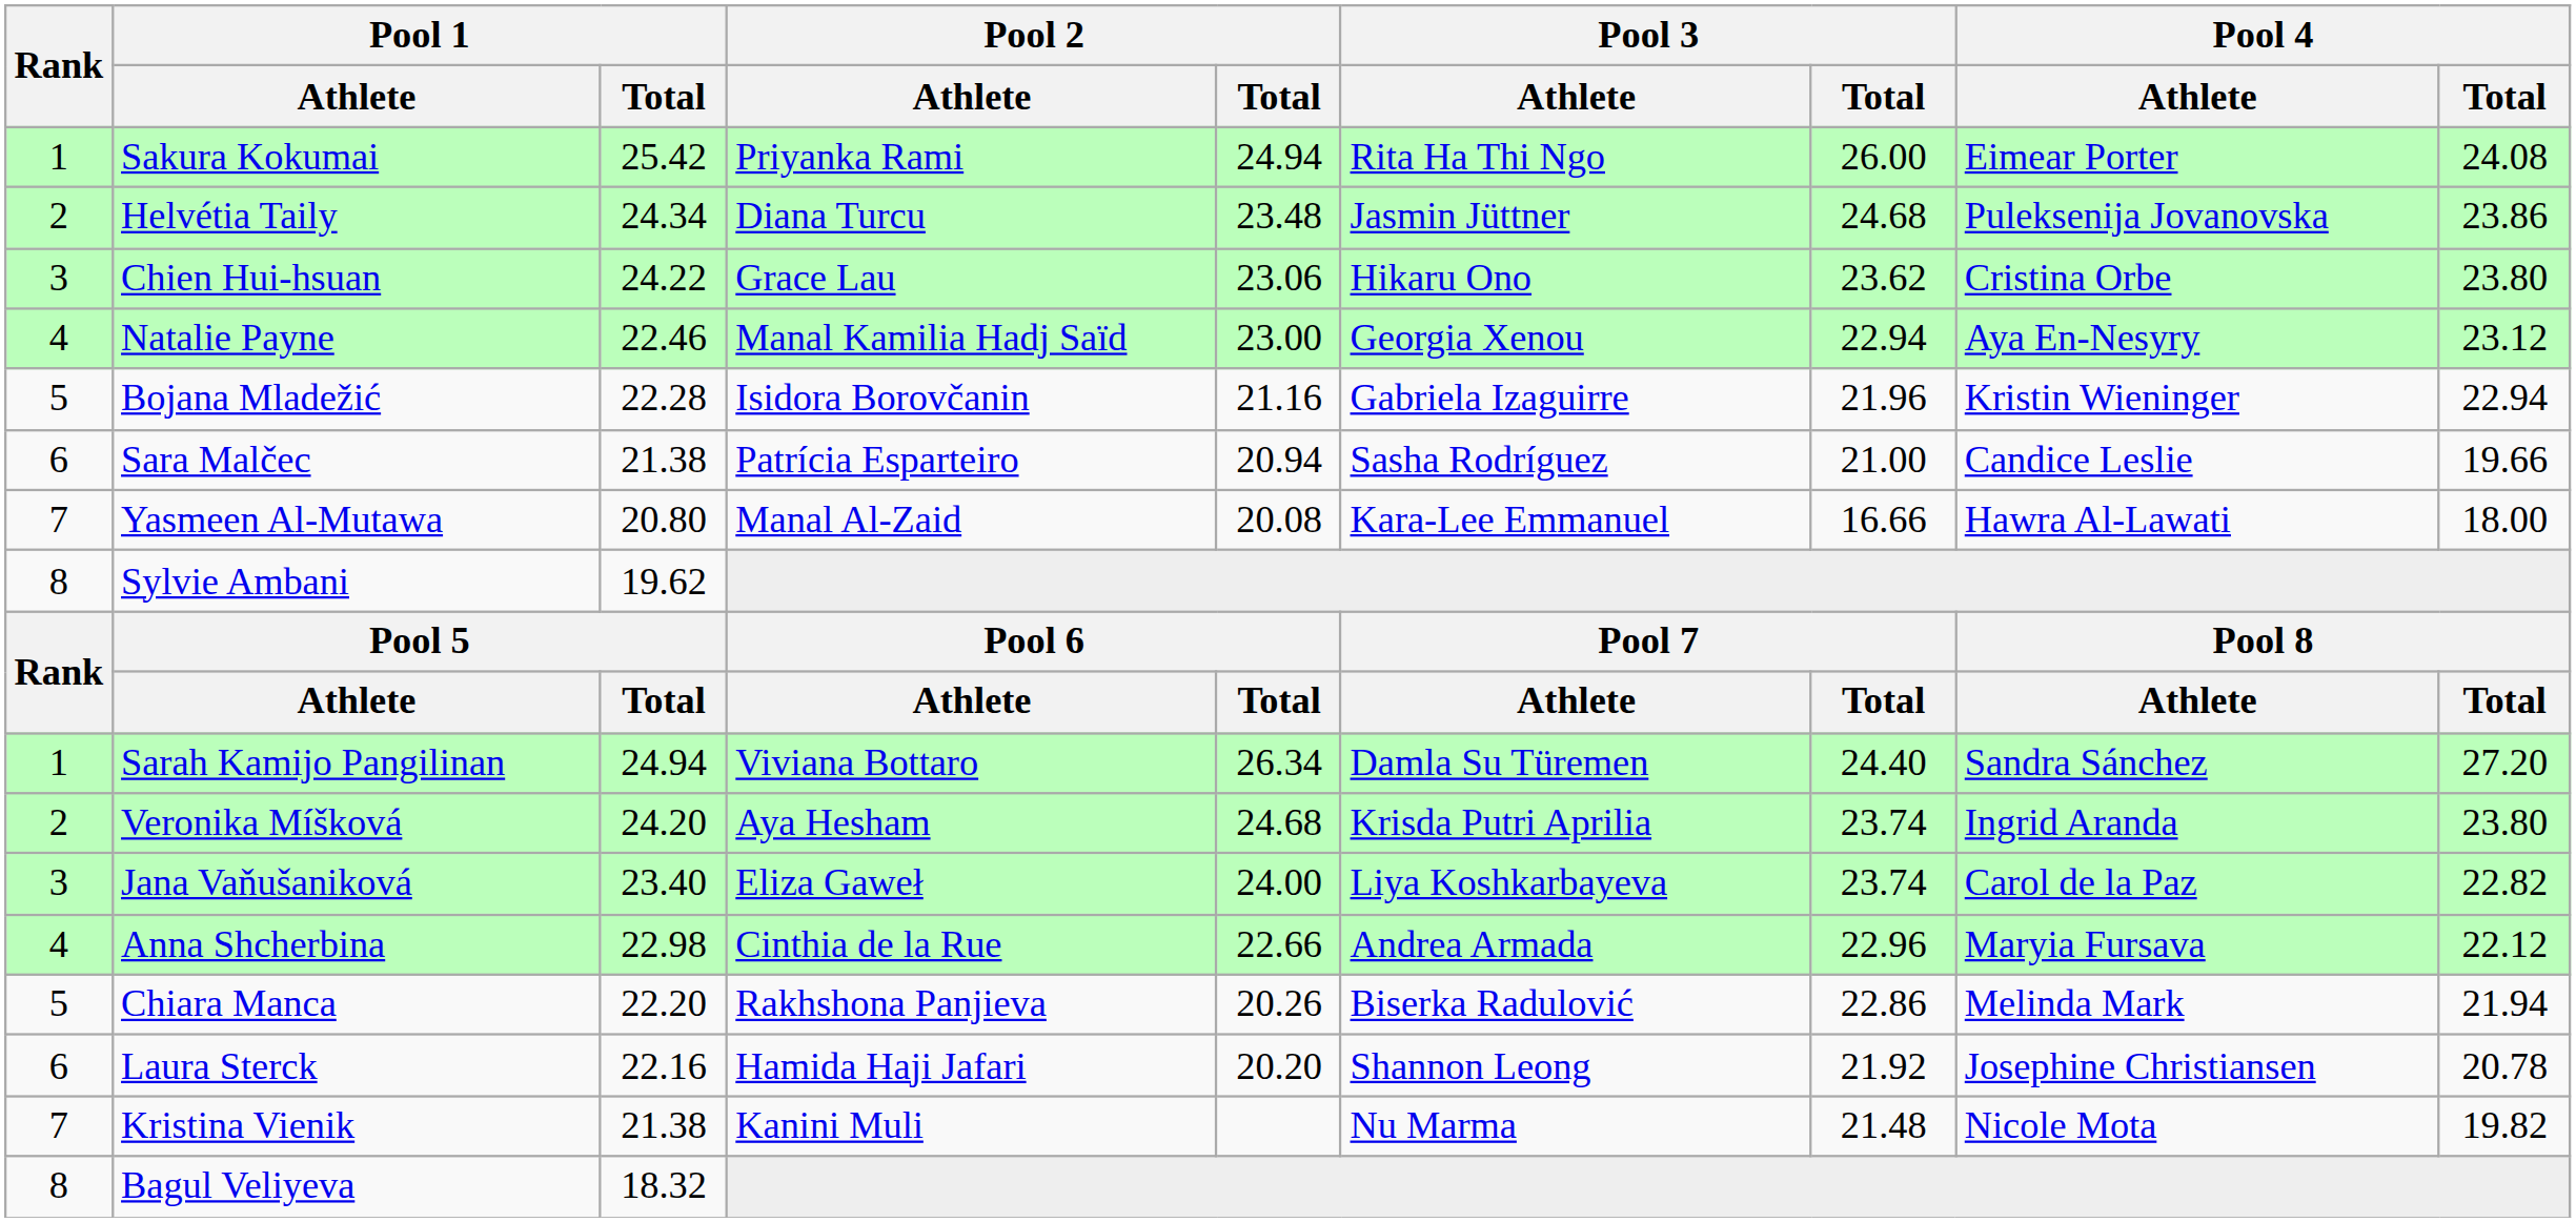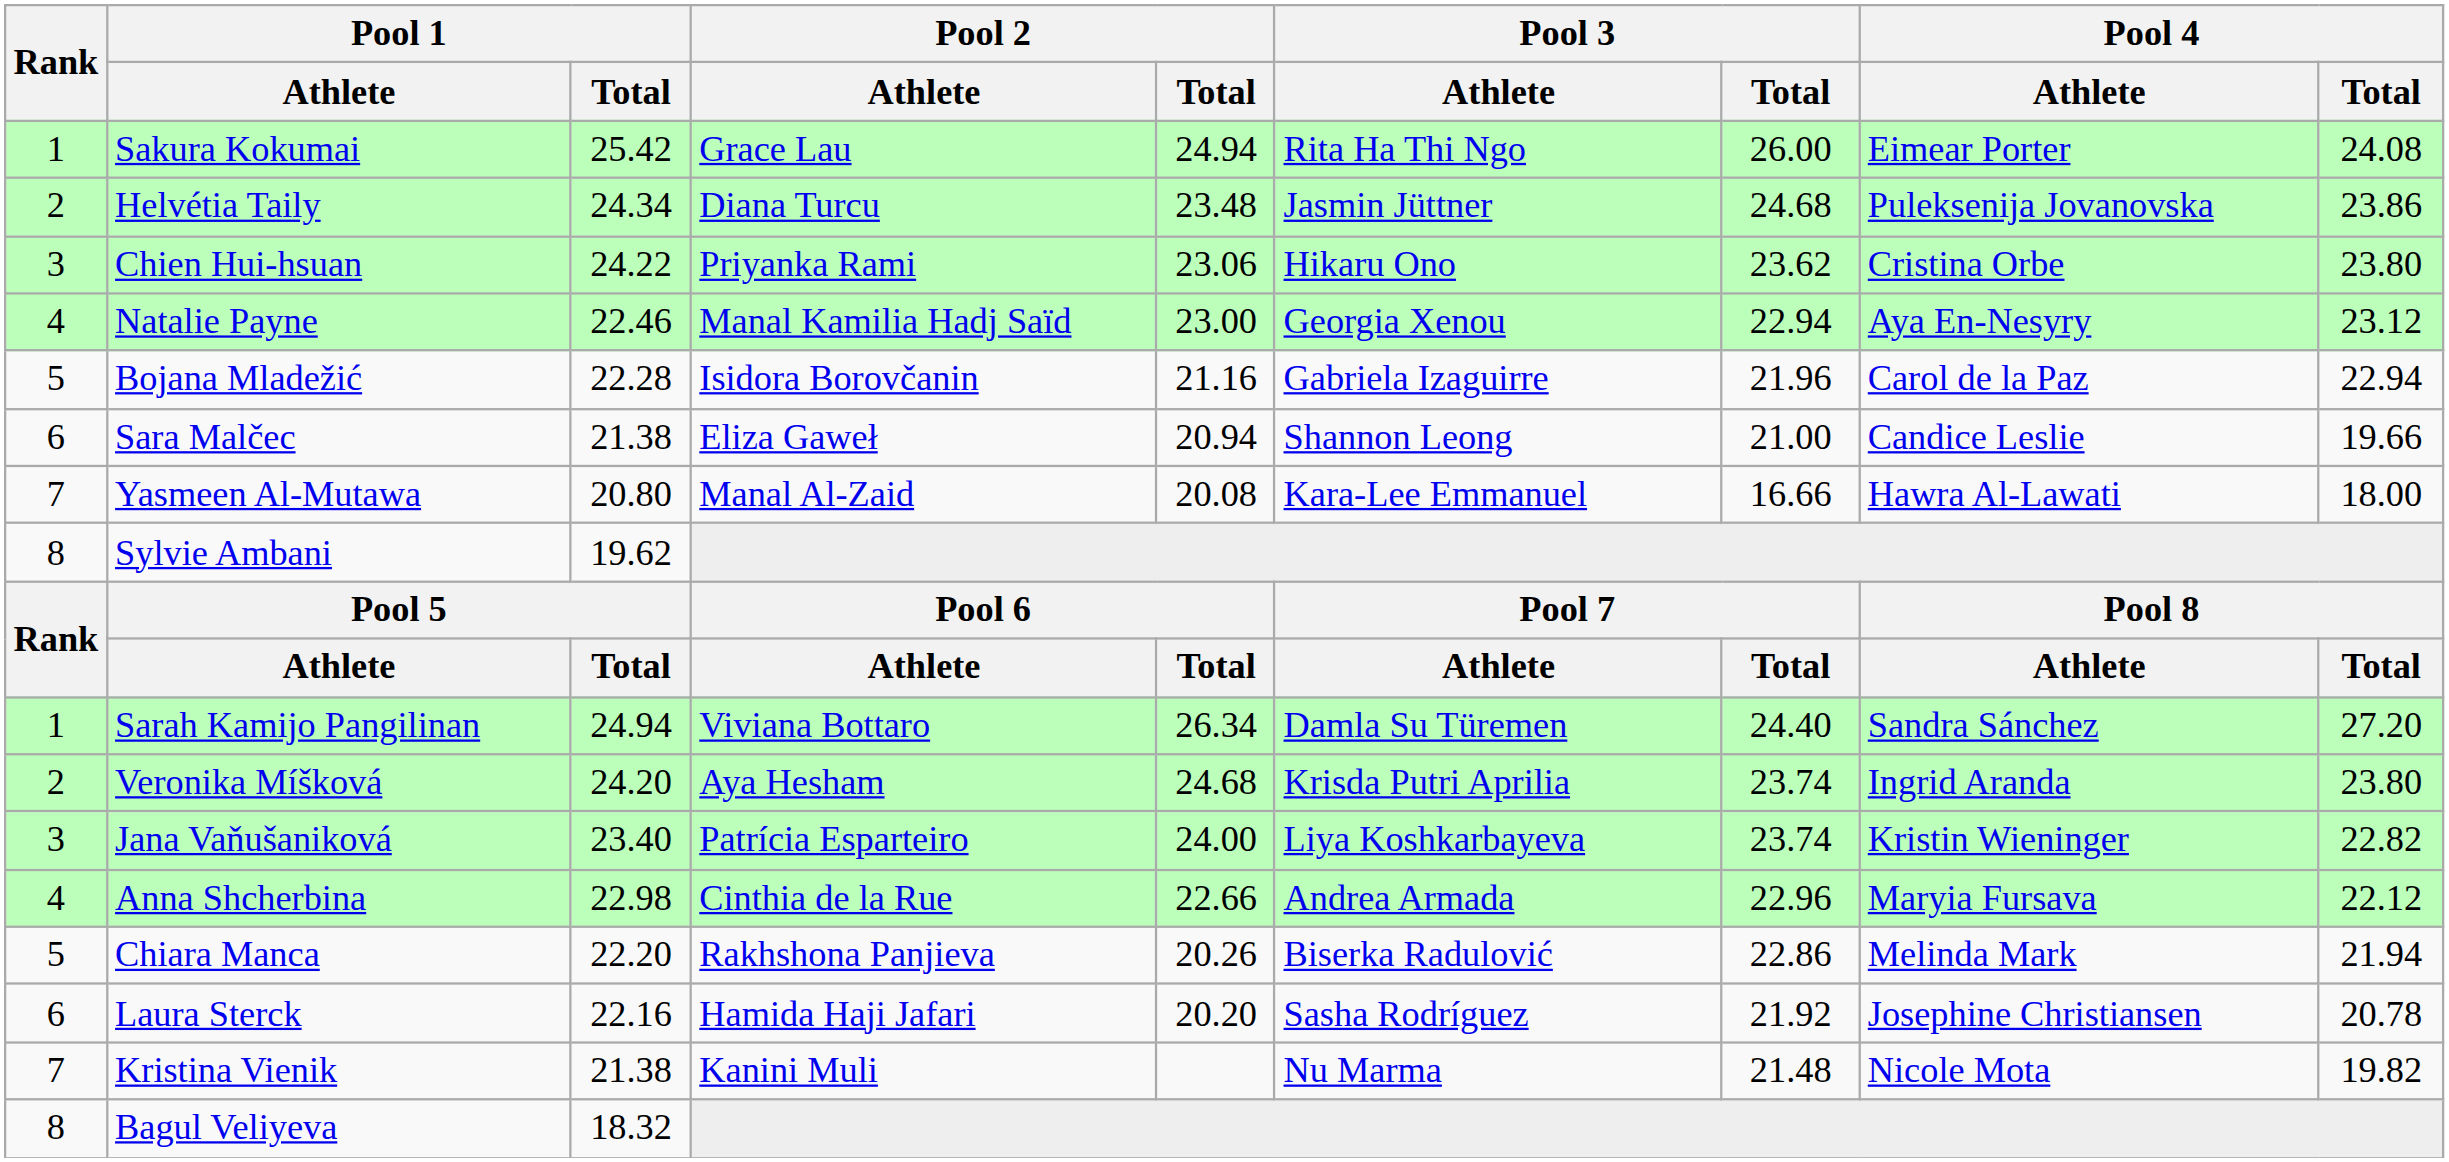 <table class="wikitable" style="text-align:center;">
 <tr>
 <th rowspan=2>Rank</th>
 <th colspan=2 width=250>Pool 1</th>
 <th colspan=2 width=250>Pool 2</th>
 <th colspan=2 width=250>Pool 3</th>
 <th colspan=2 width=250>Pool 4</th>
 </tr>
 <tr>
 <th>Athlete</th>
 <th>Total</th>
 <th>Athlete</th>
 <th>Total</th>
 <th>Athlete</th>
 <th>Total</th>
 <th>Athlete</th>
 <th>Total</th>
 </tr>
 <tr bgcolor=bbffbb>
 <td>1</td>
 <td align=left> <a href='#'>Sakura Kokumai</a></td>
 <td>25.42</td>
-<td align=left> <a href='#'>Priyanka Rami</a></td>
+<td align=left> <a href='#'>Grace Lau</a></td>
 <td>24.94</td>
 <td align=left> <a href='#'>Rita Ha Thi Ngo</a></td>
 <td>26.00</td>
 <td align=left> <a href='#'>Eimear Porter</a></td>
 <td>24.08</td>
 </tr>
 <tr bgcolor=bbffbb>
 <td>2</td>
 <td align=left> <a href='#'>Helvétia Taily</a></td>
 <td>24.34</td>
 <td align=left> <a href='#'>Diana Turcu</a></td>
 <td>23.48</td>
 <td align=left> <a href='#'>Jasmin Jüttner</a></td>
 <td>24.68</td>
 <td align=left> <a href='#'>Puleksenija Jovanovska</a></td>
 <td>23.86</td>
 </tr>
 <tr bgcolor=bbffbb>
 <td>3</td>
 <td align=left> <a href='#'>Chien Hui-hsuan</a></td>
 <td>24.22</td>
-<td align=left> <a href='#'>Grace Lau</a></td>
+<td align=left> <a href='#'>Priyanka Rami</a></td>
 <td>23.06</td>
 <td align=left> <a href='#'>Hikaru Ono</a></td>
 <td>23.62</td>
 <td align=left> <a href='#'>Cristina Orbe</a></td>
 <td>23.80</td>
 </tr>
 <tr bgcolor=bbffbb>
 <td>4</td>
 <td align=left> <a href='#'>Natalie Payne</a></td>
 <td>22.46</td>
 <td align=left> <a href='#'>Manal Kamilia Hadj Saïd</a></td>
 <td>23.00</td>
 <td align=left> <a href='#'>Georgia Xenou</a></td>
 <td>22.94</td>
 <td align=left> <a href='#'>Aya En-Nesyry</a></td>
 <td>23.12</td>
 </tr>
 <tr>
 <td>5</td>
 <td align=left> <a href='#'>Bojana Mladežić</a></td>
 <td>22.28</td>
 <td align=left> <a href='#'>Isidora Borovčanin</a></td>
 <td>21.16</td>
 <td align=left> <a href='#'>Gabriela Izaguirre</a></td>
 <td>21.96</td>
-<td align=left> <a href='#'>Kristin Wieninger</a></td>
+<td align=left> <a href='#'>Carol de la Paz</a></td>
 <td>22.94</td>
 </tr>
 <tr>
 <td>6</td>
 <td align=left> <a href='#'>Sara Malčec</a></td>
 <td>21.38</td>
-<td align=left> <a href='#'>Patrícia Esparteiro</a></td>
+<td align=left> <a href='#'>Eliza Gaweł</a></td>
 <td>20.94</td>
-<td align=left> <a href='#'>Sasha Rodríguez</a></td>
+<td align=left> <a href='#'>Shannon Leong</a></td>
 <td>21.00</td>
 <td align=left> <a href='#'>Candice Leslie</a></td>
 <td>19.66</td>
 </tr>
 <tr>
 <td>7</td>
 <td align=left> <a href='#'>Yasmeen Al-Mutawa</a></td>
 <td>20.80</td>
 <td align=left> <a href='#'>Manal Al-Zaid</a></td>
 <td>20.08</td>
 <td align=left> <a href='#'>Kara-Lee Emmanuel</a></td>
 <td>16.66</td>
 <td align=left> <a href='#'>Hawra Al-Lawati</a></td>
 <td>18.00</td>
 </tr>
 <tr>
 <td>8</td>
 <td align=left> <a href='#'>Sylvie Ambani</a></td>
 <td>19.62</td>
 <td colspan=6 style="background:#eeeeee;"></td>
 </tr>
 <tr>
 <th rowspan=2>Rank</th>
 <th colspan=2 align=left>Pool 5</th>
 <th colspan=2 align=left>Pool 6</th>
 <th colspan=2 align=left>Pool 7</th>
 <th colspan=2 align=left>Pool 8</th>
 </tr>
 <tr>
 <th>Athlete</th>
 <th>Total</th>
 <th>Athlete</th>
 <th>Total</th>
 <th>Athlete</th>
 <th>Total</th>
 <th>Athlete</th>
 <th>Total</th>
 </tr>
 <tr bgcolor=bbffbb>
 <td>1</td>
 <td align=left> <a href='#'>Sarah Kamijo Pangilinan</a></td>
 <td>24.94</td>
 <td align=left> <a href='#'>Viviana Bottaro</a></td>
 <td>26.34</td>
 <td align=left> <a href='#'>Damla Su Türemen</a></td>
 <td>24.40</td>
 <td align=left> <a href='#'>Sandra Sánchez</a></td>
 <td>27.20</td>
 </tr>
 <tr bgcolor=bbffbb>
 <td>2</td>
 <td align=left> <a href='#'>Veronika Míšková</a></td>
 <td>24.20</td>
 <td align=left> <a href='#'>Aya Hesham</a></td>
 <td>24.68</td>
 <td align=left> <a href='#'>Krisda Putri Aprilia</a></td>
 <td>23.74</td>
 <td align=left> <a href='#'>Ingrid Aranda</a></td>
 <td>23.80</td>
 </tr>
 <tr bgcolor=bbffbb>
 <td>3</td>
 <td align=left> <a href='#'>Jana Vaňušaniková</a></td>
 <td>23.40</td>
-<td align=left> <a href='#'>Eliza Gaweł</a></td>
+<td align=left> <a href='#'>Patrícia Esparteiro</a></td>
 <td>24.00</td>
 <td align=left> <a href='#'>Liya Koshkarbayeva</a></td>
 <td>23.74</td>
-<td align=left> <a href='#'>Carol de la Paz</a></td>
+<td align=left> <a href='#'>Kristin Wieninger</a></td>
 <td>22.82</td>
 </tr>
 <tr bgcolor=bbffbb>
 <td>4</td>
 <td align=left> <a href='#'>Anna Shcherbina</a></td>
 <td>22.98</td>
 <td align=left> <a href='#'>Cinthia de la Rue</a></td>
 <td>22.66</td>
 <td align=left> <a href='#'>Andrea Armada</a></td>
 <td>22.96</td>
 <td align=left> <a href='#'>Maryia Fursava</a></td>
 <td>22.12</td>
 </tr>
 <tr>
 <td>5</td>
 <td align=left> <a href='#'>Chiara Manca</a></td>
 <td>22.20</td>
 <td align=left> <a href='#'>Rakhshona Panjieva</a></td>
 <td>20.26</td>
 <td align=left> <a href='#'>Biserka Radulović</a></td>
 <td>22.86</td>
 <td align=left> <a href='#'>Melinda Mark</a></td>
 <td>21.94</td>
 </tr>
 <tr>
 <td>6</td>
 <td align=left> <a href='#'>Laura Sterck</a></td>
 <td>22.16</td>
 <td align=left> <a href='#'>Hamida Haji Jafari</a></td>
 <td>20.20</td>
-<td align=left> <a href='#'>Shannon Leong</a></td>
+<td align=left> <a href='#'>Sasha Rodríguez</a></td>
 <td>21.92</td>
 <td align=left> <a href='#'>Josephine Christiansen</a></td>
 <td>20.78</td>
 </tr>
 <tr>
 <td>7</td>
 <td align=left> <a href='#'>Kristina Vienik</a></td>
 <td>21.38</td>
 <td align=left> <a href='#'>Kanini Muli</a></td>
 <td></td>
 <td align=left> <a href='#'>Nu Marma</a></td>
 <td>21.48</td>
 <td align=left> <a href='#'>Nicole Mota</a></td>
 <td>19.82</td>
 </tr>
 <tr>
 <td>8</td>
 <td align=left> <a href='#'>Bagul Veliyeva</a></td>
 <td>18.32</td>
 <td colspan="6" style="background:#eeeeee;"></td>
 </tr>
 </table>
